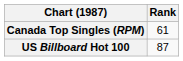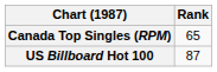 <table class="wikitable plainrowheaders" style="text-align:center">
 <tr>
 <th scope="col">Chart (1987)</th>
 <th scope="col">Rank</th>
 </tr>
 <tr>
 <th scope="row">Canada Top Singles (<em>RPM</em>)</th>
-<td>61</td>
+<td>65</td>
 </tr>
 <tr>
 <th scope="row">US <em>Billboard</em> Hot 100</th>
 <td>87</td>
 </tr>
 </table>
